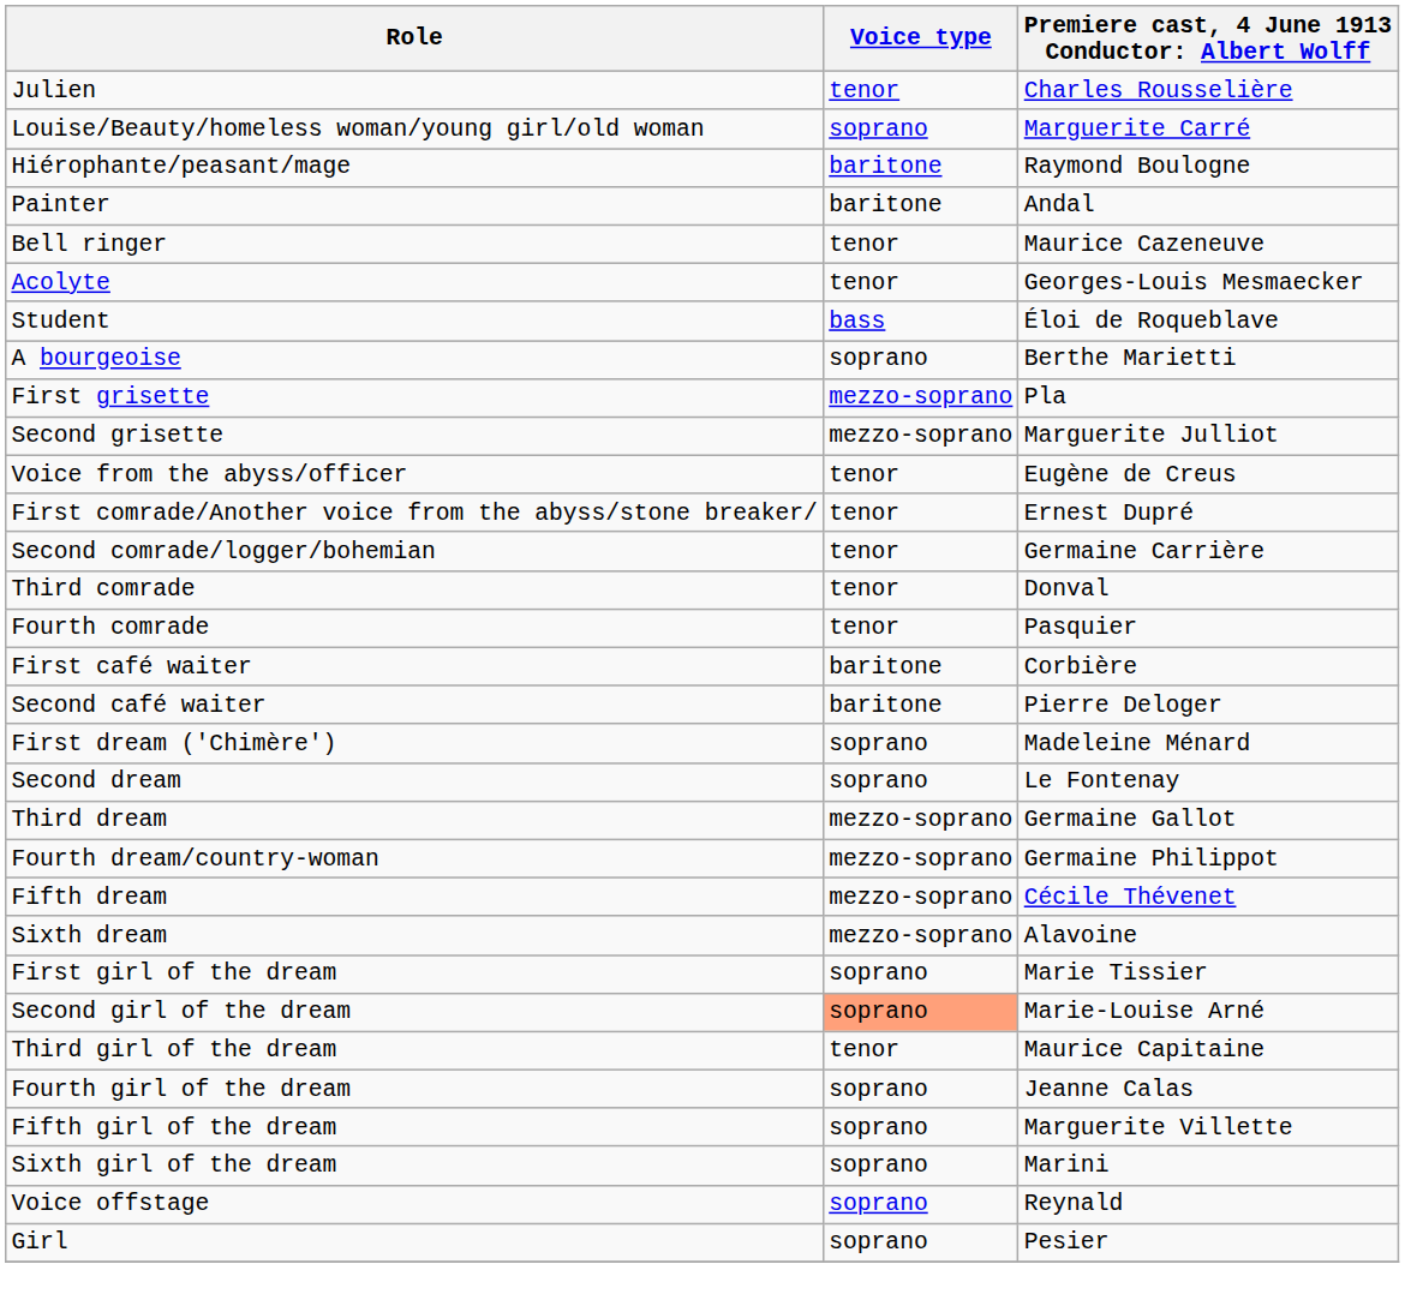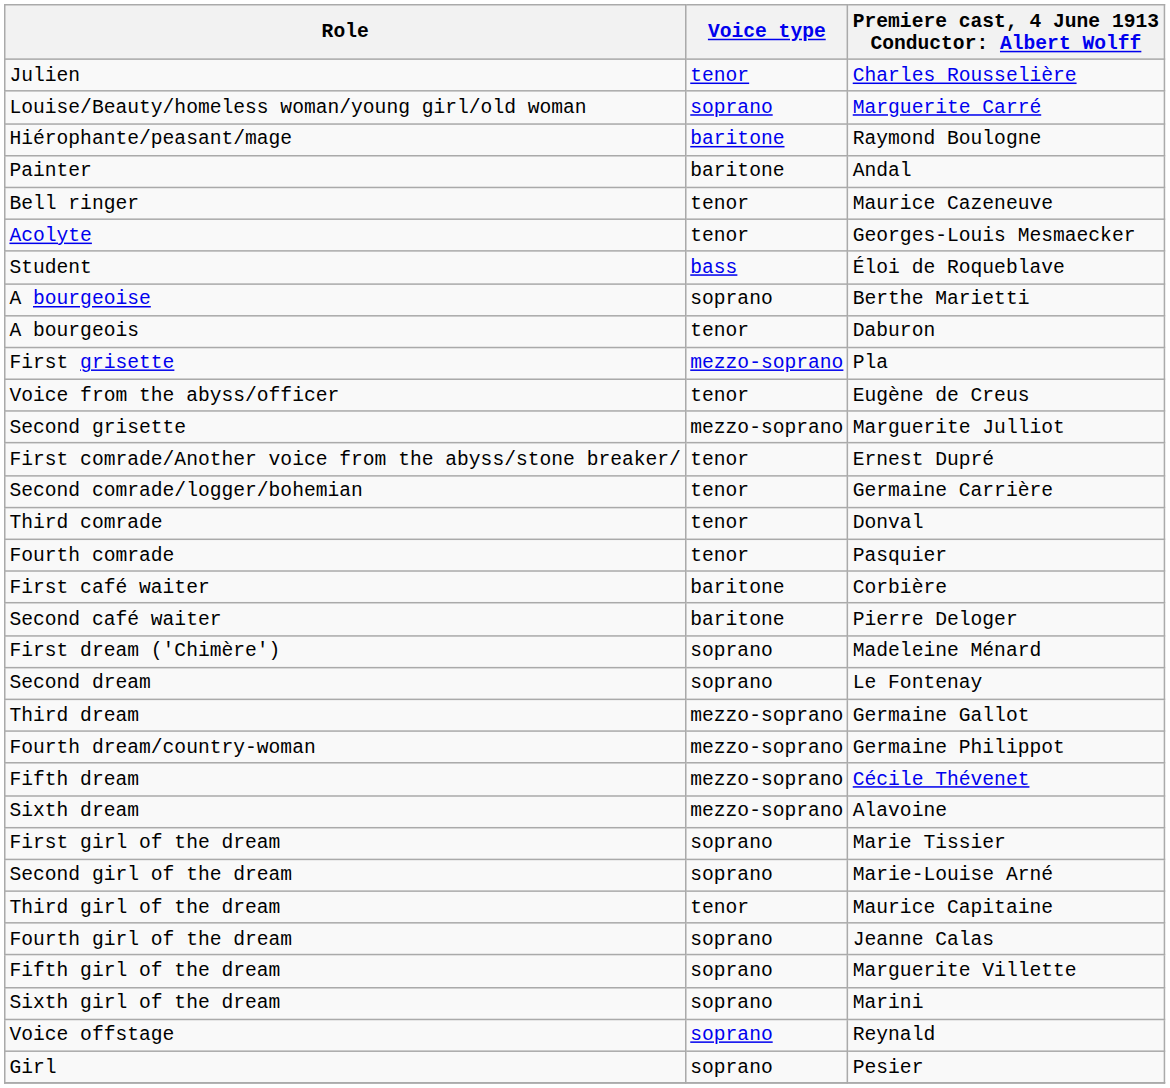 <table class="wikitable">
 <tr>
 <th>Role</th>
 <th><a href='#'>Voice type</a></th>
 <th>Premiere cast, 4 June 1913<br>Conductor: <a href='#'>Albert Wolff</a></th>
 </tr>
 <tr>
 <td>Julien</td>
 <td><a href='#'>tenor</a></td>
 <td><a href='#'>Charles Rousselière</a></td>
 </tr>
 <tr>
 <td>Louise/Beauty/homeless woman/young girl/old woman</td>
 <td><a href='#'>soprano</a></td>
 <td><a href='#'>Marguerite Carré</a></td>
 </tr>
 <tr>
 <td>Hiérophante/peasant/mage</td>
 <td><a href='#'>baritone</a></td>
 <td>Raymond Boulogne</td>
 </tr>
 <tr>
 <td>Painter</td>
 <td>baritone</td>
 <td>Andal</td>
 </tr>
 <tr>
 <td>Bell ringer</td>
 <td>tenor</td>
 <td>Maurice Cazeneuve</td>
 </tr>
 <tr>
 <td><a href='#'>Acolyte</a></td>
 <td>tenor</td>
 <td>Georges-Louis Mesmaecker</td>
 </tr>
 <tr>
 <td>Student</td>
 <td><a href='#'>bass</a></td>
 <td>Éloi de Roqueblave</td>
 </tr>
 <tr>
 <td>A <a href='#'>bourgeoise</a></td>
 <td>soprano</td>
 <td>Berthe Marietti</td>
 </tr>
 <tr>
+<td>A bourgeois</td>
+<td>tenor</td>
+<td>Daburon</td>
+</tr>
+<tr>
 <td>First <a href='#'>grisette</a></td>
 <td><a href='#'>mezzo-soprano</a></td>
 <td>Pla</td>
 </tr>
 <tr>
+<td>Voice from the abyss/officer</td>
+<td>tenor</td>
+<td>Eugène de Creus</td>
+</tr>
+<tr>
 <td>Second grisette</td>
 <td>mezzo-soprano</td>
 <td>Marguerite Julliot</td>
-</tr>
-<tr>
-<td>Voice from the abyss/officer</td>
-<td>tenor</td>
-<td>Eugène de Creus</td>
 </tr>
 <tr>
 <td>First comrade/Another voice from the abyss/stone breaker/</td>
 <td>tenor</td>
 <td>Ernest Dupré</td>
 </tr>
 <tr>
 <td>Second comrade/logger/bohemian</td>
 <td>tenor</td>
 <td>Germaine Carrière</td>
 </tr>
 <tr>
 <td>Third comrade</td>
 <td>tenor</td>
 <td>Donval</td>
 </tr>
 <tr>
 <td>Fourth comrade</td>
 <td>tenor</td>
 <td>Pasquier</td>
 </tr>
 <tr>
 <td>First café waiter</td>
 <td>baritone</td>
 <td>Corbière</td>
 </tr>
 <tr>
 <td>Second café waiter</td>
 <td>baritone</td>
 <td>Pierre Deloger</td>
 </tr>
 <tr>
 <td>First dream ('Chimère')</td>
 <td>soprano</td>
 <td>Madeleine Ménard</td>
 </tr>
 <tr>
 <td>Second dream</td>
 <td>soprano</td>
 <td>Le Fontenay</td>
 </tr>
 <tr>
 <td>Third dream</td>
 <td>mezzo-soprano</td>
 <td>Germaine Gallot</td>
 </tr>
 <tr>
 <td>Fourth dream/country-woman</td>
 <td>mezzo-soprano</td>
 <td>Germaine Philippot</td>
 </tr>
 <tr>
 <td>Fifth dream</td>
 <td>mezzo-soprano</td>
 <td><a href='#'>Cécile Thévenet</a></td>
 </tr>
 <tr>
 <td>Sixth dream</td>
 <td>mezzo-soprano</td>
 <td>Alavoine</td>
 </tr>
 <tr>
 <td>First girl of the dream</td>
 <td>soprano</td>
 <td>Marie Tissier</td>
 </tr>
 <tr>
 <td>Second girl of the dream</td>
-<td style="background: lightsalmon;">soprano</td>
+<td>soprano</td>
 <td>Marie-Louise Arné</td>
 </tr>
 <tr>
 <td>Third girl of the dream</td>
 <td>tenor</td>
 <td>Maurice Capitaine</td>
 </tr>
 <tr>
 <td>Fourth girl of the dream</td>
 <td>soprano</td>
 <td>Jeanne Calas</td>
 </tr>
 <tr>
 <td>Fifth girl of the dream</td>
 <td>soprano</td>
 <td>Marguerite Villette</td>
 </tr>
 <tr>
 <td>Sixth girl of the dream</td>
 <td>soprano</td>
 <td>Marini</td>
 </tr>
 <tr>
 <td>Voice offstage</td>
 <td><a href='#'>soprano</a></td>
 <td>Reynald</td>
 </tr>
 <tr>
 <td>Girl</td>
 <td>soprano</td>
 <td>Pesier</td>
 </tr>
 <tr>
 </tr>
 </table>
